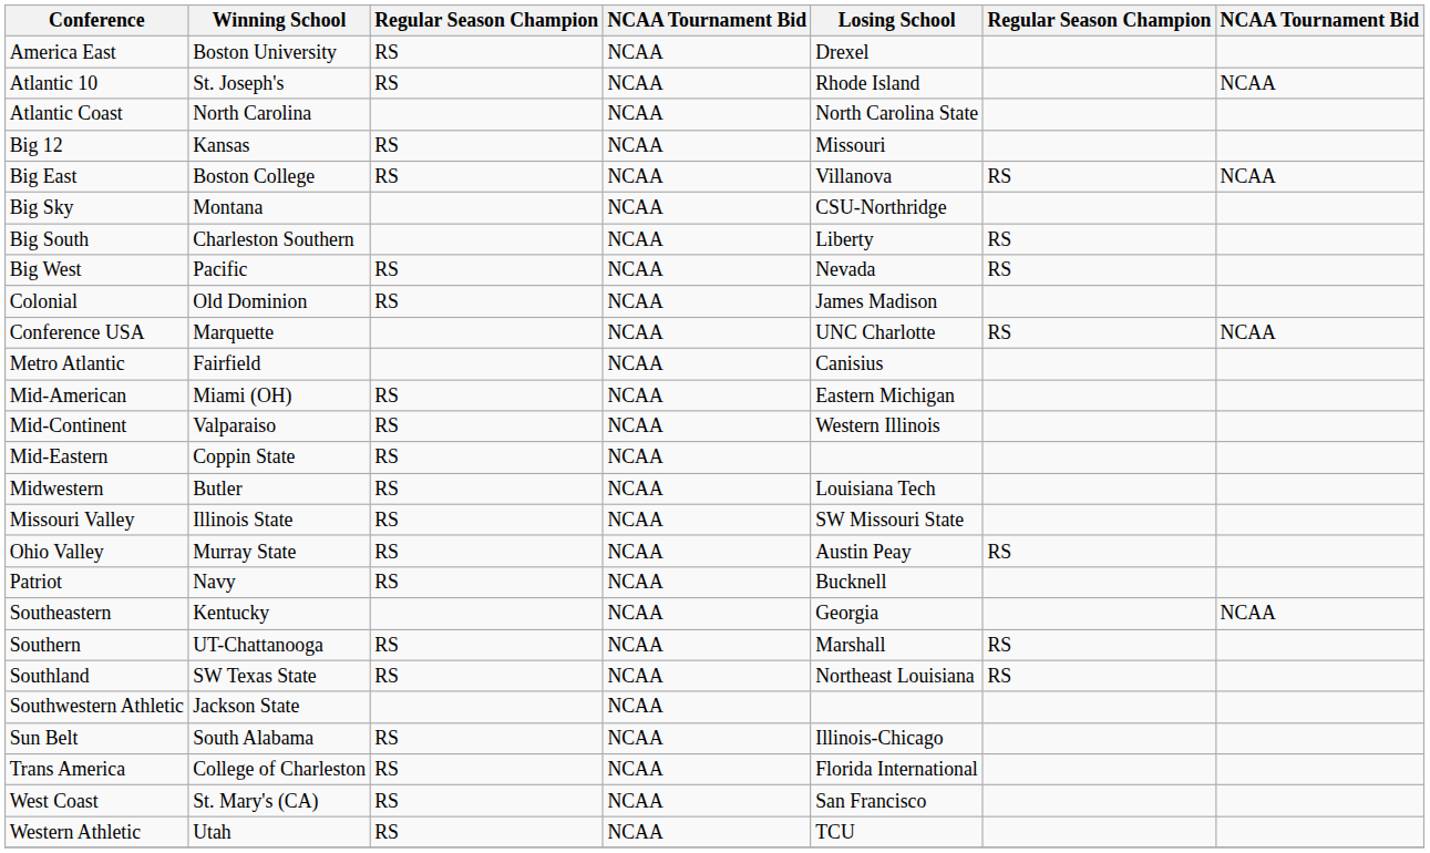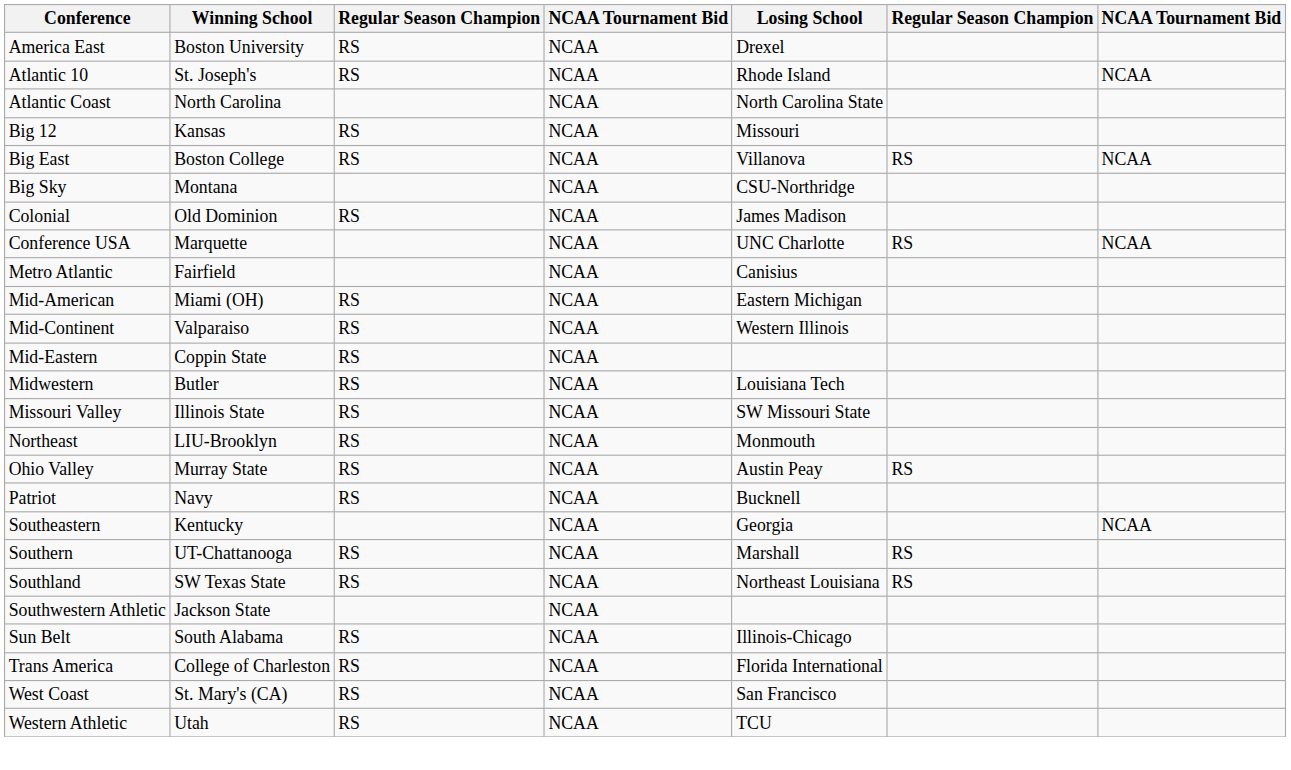 <table class="wikitable">
 <tr>
 <th>Conference</th>
 <th>Winning School</th>
 <th>Regular Season Champion</th>
 <th>NCAA Tournament Bid</th>
 <th>Losing School</th>
 <th>Regular Season Champion</th>
 <th>NCAA Tournament Bid</th>
 </tr>
 <tr>
 <td>America East</td>
 <td>Boston University</td>
 <td>RS</td>
 <td>NCAA</td>
 <td>Drexel</td>
 <td></td>
 <td></td>
 </tr>
 <tr>
 <td>Atlantic 10</td>
 <td>St. Joseph's</td>
 <td>RS</td>
 <td>NCAA</td>
 <td>Rhode Island</td>
 <td></td>
 <td>NCAA</td>
 </tr>
 <tr>
 <td>Atlantic Coast</td>
 <td>North Carolina</td>
 <td></td>
 <td>NCAA</td>
 <td>North Carolina State</td>
 <td></td>
 <td></td>
 </tr>
 <tr>
 <td>Big 12</td>
 <td>Kansas</td>
 <td>RS</td>
 <td>NCAA</td>
 <td>Missouri</td>
 <td></td>
 <td></td>
 </tr>
 <tr>
 <td>Big East</td>
 <td>Boston College</td>
 <td>RS</td>
 <td>NCAA</td>
 <td>Villanova</td>
 <td>RS</td>
 <td>NCAA</td>
 </tr>
 <tr>
 <td>Big Sky</td>
 <td>Montana</td>
 <td></td>
 <td>NCAA</td>
 <td>CSU-Northridge</td>
 <td></td>
-<td></td>
-</tr>
-<tr>
-<td>Big South</td>
-<td>Charleston Southern</td>
-<td></td>
-<td>NCAA</td>
-<td>Liberty</td>
-<td>RS</td>
-<td></td>
-</tr>
-<tr>
-<td>Big West</td>
-<td>Pacific</td>
-<td>RS</td>
-<td>NCAA</td>
-<td>Nevada</td>
-<td>RS</td>
 <td></td>
 </tr>
 <tr>
 <td>Colonial</td>
 <td>Old Dominion</td>
 <td>RS</td>
 <td>NCAA</td>
 <td>James Madison</td>
 <td></td>
 <td></td>
 </tr>
 <tr>
 <td>Conference USA</td>
 <td>Marquette</td>
 <td></td>
 <td>NCAA</td>
 <td>UNC Charlotte</td>
 <td>RS</td>
 <td>NCAA</td>
 </tr>
 <tr>
 <td>Metro Atlantic</td>
 <td>Fairfield</td>
 <td></td>
 <td>NCAA</td>
 <td>Canisius</td>
 <td></td>
 <td></td>
 </tr>
 <tr>
 <td>Mid-American</td>
 <td>Miami (OH)</td>
 <td>RS</td>
 <td>NCAA</td>
 <td>Eastern Michigan</td>
 <td></td>
 <td></td>
 </tr>
 <tr>
 <td>Mid-Continent</td>
 <td>Valparaiso</td>
 <td>RS</td>
 <td>NCAA</td>
 <td>Western Illinois</td>
 <td></td>
 <td></td>
 </tr>
 <tr>
 <td>Mid-Eastern</td>
 <td>Coppin State</td>
 <td>RS</td>
 <td>NCAA</td>
 <td></td>
 <td></td>
 <td></td>
 </tr>
 <tr>
 <td>Midwestern</td>
 <td>Butler</td>
 <td>RS</td>
 <td>NCAA</td>
 <td>Louisiana Tech</td>
 <td></td>
 <td></td>
 </tr>
 <tr>
 <td>Missouri Valley</td>
 <td>Illinois State</td>
 <td>RS</td>
 <td>NCAA</td>
 <td>SW Missouri State</td>
+<td></td>
+<td></td>
+</tr>
+<tr>
+<td>Northeast</td>
+<td>LIU-Brooklyn</td>
+<td>RS</td>
+<td>NCAA</td>
+<td>Monmouth</td>
 <td></td>
 <td></td>
 </tr>
 <tr>
 <td>Ohio Valley</td>
 <td>Murray State</td>
 <td>RS</td>
 <td>NCAA</td>
 <td>Austin Peay</td>
 <td>RS</td>
 <td></td>
 </tr>
 <tr>
 <td>Patriot</td>
 <td>Navy</td>
 <td>RS</td>
 <td>NCAA</td>
 <td>Bucknell</td>
 <td></td>
 <td></td>
 </tr>
 <tr>
 <td>Southeastern</td>
 <td>Kentucky</td>
 <td></td>
 <td>NCAA</td>
 <td>Georgia</td>
 <td></td>
 <td>NCAA</td>
 </tr>
 <tr>
 <td>Southern</td>
 <td>UT-Chattanooga</td>
 <td>RS</td>
 <td>NCAA</td>
 <td>Marshall</td>
 <td>RS</td>
 <td></td>
 </tr>
 <tr>
 <td>Southland</td>
 <td>SW Texas State</td>
 <td>RS</td>
 <td>NCAA</td>
 <td>Northeast Louisiana</td>
 <td>RS</td>
 <td></td>
 </tr>
 <tr>
 <td>Southwestern Athletic</td>
 <td>Jackson State</td>
 <td></td>
 <td>NCAA</td>
 <td></td>
 <td></td>
 <td></td>
 </tr>
 <tr>
 <td>Sun Belt</td>
 <td>South Alabama</td>
 <td>RS</td>
 <td>NCAA</td>
 <td>Illinois-Chicago</td>
 <td></td>
 <td></td>
 </tr>
 <tr>
 <td>Trans America</td>
 <td>College of Charleston</td>
 <td>RS</td>
 <td>NCAA</td>
 <td>Florida International</td>
 <td></td>
 <td></td>
 </tr>
 <tr>
 <td>West Coast</td>
 <td>St. Mary's (CA)</td>
 <td>RS</td>
 <td>NCAA</td>
 <td>San Francisco</td>
 <td></td>
 <td></td>
 </tr>
 <tr>
 <td>Western Athletic</td>
 <td>Utah</td>
 <td>RS</td>
 <td>NCAA</td>
 <td>TCU</td>
 <td></td>
 <td></td>
 </tr>
 <tr>
 </tr>
 </table>
